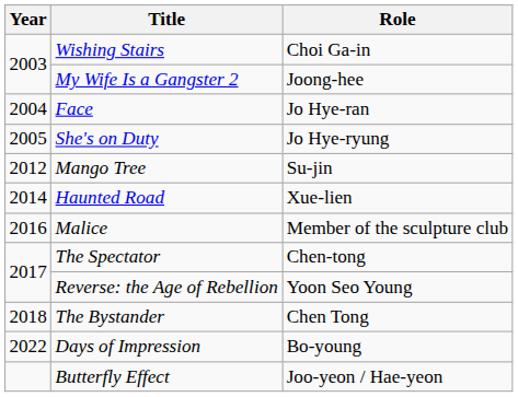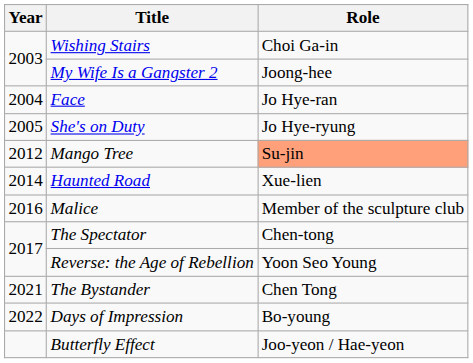 <table class="wikitable">
 <tr>
 <th>Year</th>
 <th>Title</th>
 <th>Role</th>
 </tr>
 <tr>
 <td rowspan=2>2003</td>
 <td><em><a href='#'>Wishing Stairs</a></em></td>
 <td>Choi Ga-in</td>
 </tr>
 <tr>
 <td><em><a href='#'>My Wife Is a Gangster 2</a></em></td>
 <td>Joong-hee</td>
 </tr>
 <tr>
 <td>2004</td>
 <td><em><a href='#'>Face</a></em></td>
 <td>Jo Hye-ran</td>
 </tr>
 <tr>
 <td>2005</td>
 <td><em><a href='#'>She's on Duty</a></em></td>
 <td>Jo Hye-ryung</td>
 </tr>
 <tr>
 <td>2012</td>
 <td><em>Mango Tree</em></td>
-<td>Su-jin</td>
+<td style="background: lightsalmon;">Su-jin</td>
 </tr>
 <tr>
 <td>2014</td>
 <td><em><a href='#'>Haunted Road</a></em></td>
 <td>Xue-lien</td>
 </tr>
 <tr>
 <td>2016</td>
 <td><em>Malice</em></td>
 <td>Member of the sculpture club</td>
 </tr>
 <tr>
 <td rowspan=2>2017</td>
 <td><em>The Spectator</em></td>
 <td>Chen-tong</td>
 </tr>
 <tr>
 <td><em>Reverse: the Age of Rebellion</em></td>
 <td>Yoon Seo Young</td>
 </tr>
 <tr>
-<td>2018</td>
+<td>2021</td>
 <td><em>The Bystander</em></td>
 <td>Chen Tong</td>
 </tr>
 <tr>
 <td>2022</td>
 <td><em>Days of Impression</em></td>
 <td>Bo-young</td>
 </tr>
 <tr>
 <td></td>
 <td><em>Butterfly Effect</em></td>
 <td>Joo-yeon / Hae-yeon</td>
 </tr>
 </table>
